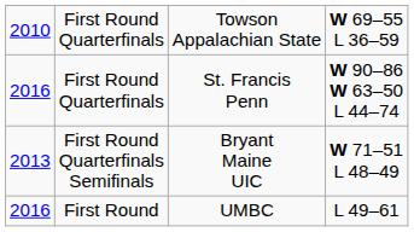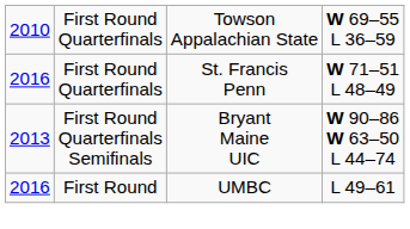 <table class="wikitable">
 <tr align="center">
 <td><a href='#'>2010</a></td>
 <td>First Round<br>Quarterfinals</td>
 <td>Towson<br>Appalachian State</td>
 <td><strong>W</strong> 69–55<br>L 36–59</td>
 </tr>
 <tr align="center">
 <td><a href='#'>2016</a></td>
 <td>First Round<br>Quarterfinals</td>
 <td>St. Francis<br>Penn</td>
-<td><strong>W</strong> 90–86<br><strong>W</strong> 63–50<br>L 44–74</td>
+<td><strong>W</strong> 71–51<br>L 48–49</td>
 </tr>
 <tr align="center">
 <td><a href='#'>2013</a></td>
 <td>First Round<br>Quarterfinals<br>Semifinals</td>
 <td>Bryant<br>Maine<br>UIC</td>
-<td><strong>W</strong> 71–51<br>L 48–49</td>
+<td><strong>W</strong> 90–86<br><strong>W</strong> 63–50<br>L 44–74</td>
 </tr>
 <tr align="center">
 <td><a href='#'>2016</a></td>
 <td>First Round</td>
 <td>UMBC</td>
 <td>L 49–61</td>
 </tr>
 </table>
